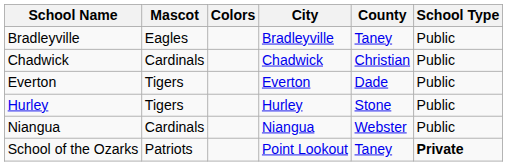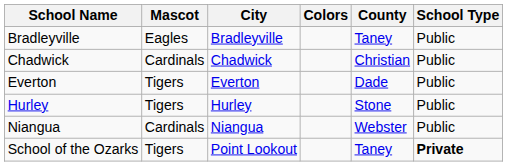 <table class="wikitable">
 <tr>
 <th>School Name</th>
 <th>Mascot</th>
+<th>City</th>
 <th>Colors</th>
-<th>City</th>
 <th>County</th>
 <th>School Type</th>
 </tr>
 <tr>
 <td>Bradleyville</td>
 <td>Eagles</td>
+<td><a href='#'>Bradleyville</a></td>
 <td></td>
-<td><a href='#'>Bradleyville</a></td>
 <td><a href='#'>Taney</a></td>
 <td>Public</td>
 </tr>
 <tr>
 <td>Chadwick</td>
 <td>Cardinals</td>
+<td><a href='#'>Chadwick</a></td>
 <td></td>
-<td><a href='#'>Chadwick</a></td>
 <td><a href='#'>Christian</a></td>
 <td>Public</td>
 </tr>
 <tr>
 <td>Everton</td>
 <td>Tigers</td>
+<td><a href='#'>Everton</a></td>
 <td></td>
-<td><a href='#'>Everton</a></td>
 <td><a href='#'>Dade</a></td>
 <td>Public</td>
 </tr>
 <tr>
 <td><a href='#'>Hurley</a></td>
 <td>Tigers</td>
+<td><a href='#'>Hurley</a></td>
 <td></td>
-<td><a href='#'>Hurley</a></td>
 <td><a href='#'>Stone</a></td>
 <td>Public</td>
 </tr>
 <tr>
 <td>Niangua</td>
 <td>Cardinals</td>
+<td><a href='#'>Niangua</a></td>
 <td></td>
-<td><a href='#'>Niangua</a></td>
 <td><a href='#'>Webster</a></td>
 <td>Public</td>
 </tr>
 <tr>
 <td>School of the Ozarks</td>
-<td>Patriots</td>
+<td>Tigers</td>
+<td><a href='#'>Point Lookout</a></td>
 <td></td>
-<td><a href='#'>Point Lookout</a></td>
 <td><a href='#'>Taney</a></td>
 <td><strong>Private</strong></td>
 </tr>
 </table>
